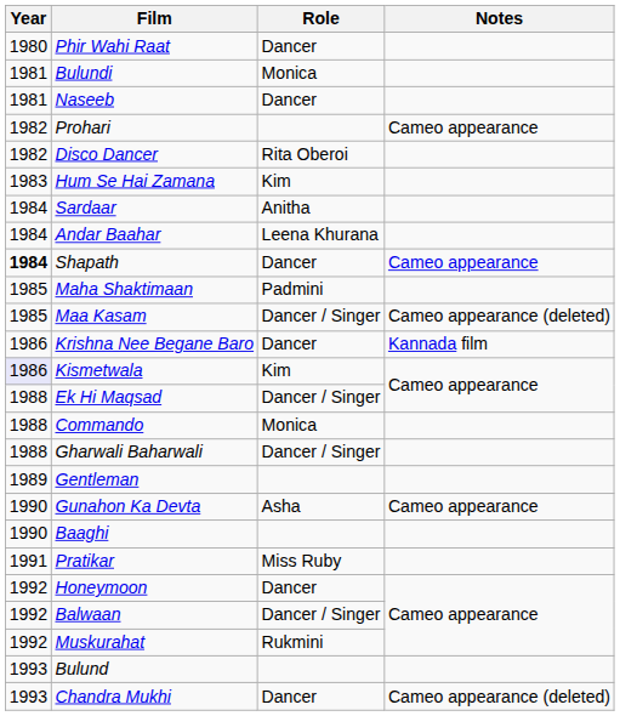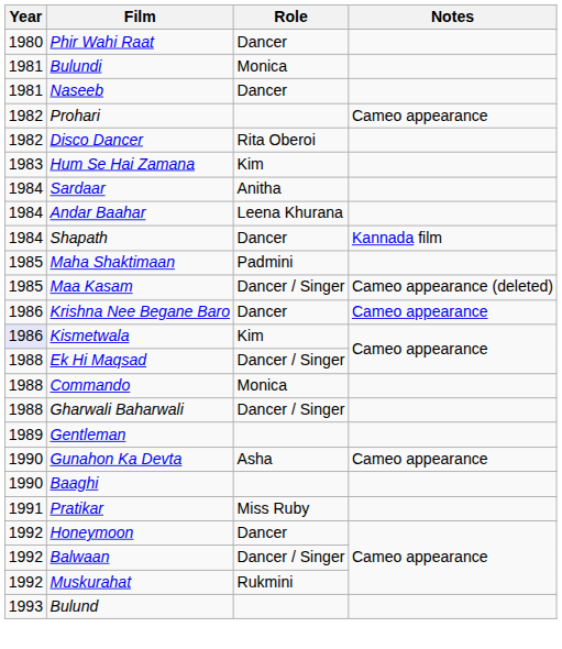 <table class="wikitable">
 <tr>
 <th>Year</th>
 <th>Film</th>
 <th>Role</th>
 <th>Notes</th>
 </tr>
 <tr>
 <td>1980</td>
 <td><em><a href='#'>Phir Wahi Raat</a></em></td>
 <td>Dancer</td>
 <td></td>
 </tr>
 <tr>
 <td>1981</td>
 <td><em><a href='#'>Bulundi</a></em></td>
 <td>Monica</td>
 <td></td>
 </tr>
 <tr>
 <td>1981</td>
 <td><a href='#'><em>Naseeb</em></a></td>
 <td>Dancer</td>
 <td></td>
 </tr>
 <tr>
 <td>1982</td>
 <td><em>Prohari</em></td>
 <td></td>
 <td>Cameo appearance</td>
 </tr>
 <tr>
 <td>1982</td>
 <td><em><a href='#'>Disco Dancer</a></em></td>
 <td>Rita Oberoi</td>
 <td></td>
 </tr>
 <tr>
 <td>1983</td>
 <td><em><a href='#'>Hum Se Hai Zamana</a></em></td>
 <td>Kim</td>
 <td></td>
 </tr>
 <tr>
 <td>1984</td>
 <td><em><a href='#'>Sardaar</a></em></td>
 <td>Anitha</td>
 <td></td>
 </tr>
 <tr>
 <td>1984</td>
 <td><em><a href='#'>Andar Baahar</a></em></td>
 <td>Leena Khurana</td>
 <td></td>
 </tr>
 <tr>
-<td><strong>1984</strong></td>
+<td>1984</td>
 <td><em>Shapath</em></td>
 <td>Dancer</td>
-<td><a href='#'>Cameo appearance</a></td>
+<td><a href='#'>Kannada</a> film</td>
 </tr>
 <tr>
 <td>1985</td>
 <td><em><a href='#'>Maha Shaktimaan</a></em></td>
 <td>Padmini</td>
 <td></td>
 </tr>
 <tr>
 <td>1985</td>
 <td><em><a href='#'>Maa Kasam</a></em></td>
 <td>Dancer / Singer</td>
 <td>Cameo appearance (deleted)</td>
 </tr>
 <tr>
 <td>1986</td>
 <td><em><a href='#'>Krishna Nee Begane Baro</a></em></td>
 <td>Dancer</td>
-<td><a href='#'>Kannada</a> film</td>
+<td><a href='#'>Cameo appearance</a></td>
 </tr>
 <tr>
 <td style="background: lavender;">1986</td>
 <td><em><a href='#'>Kismetwala</a></em></td>
 <td>Kim</td>
 <td rowspan="2">Cameo appearance</td>
 </tr>
 <tr>
 <td>1988</td>
 <td><em><a href='#'>Ek Hi Maqsad</a></em></td>
 <td>Dancer / Singer</td>
 </tr>
 <tr>
 <td>1988</td>
 <td><em><a href='#'>Commando</a></em></td>
 <td>Monica</td>
 <td></td>
 </tr>
 <tr>
 <td>1988</td>
 <td><em>Gharwali Baharwali</em></td>
 <td>Dancer / Singer</td>
 <td></td>
 </tr>
 <tr>
 <td>1989</td>
 <td><a href='#'><em>Gentleman</em></a></td>
 <td></td>
 <td></td>
 </tr>
 <tr>
 <td>1990</td>
 <td><a href='#'><em>Gunahon Ka Devta</em></a></td>
 <td>Asha</td>
 <td>Cameo appearance</td>
 </tr>
 <tr>
 <td>1990</td>
 <td><em><a href='#'>Baaghi</a></em></td>
 <td></td>
 <td></td>
 </tr>
 <tr>
 <td>1991</td>
 <td><em><a href='#'>Pratikar</a></em></td>
 <td>Miss Ruby</td>
 <td></td>
 </tr>
 <tr>
 <td>1992</td>
 <td><a href='#'><em>Honeymoon</em></a></td>
 <td>Dancer</td>
 <td rowspan="3">Cameo appearance</td>
 </tr>
 <tr>
 <td>1992</td>
 <td><em><a href='#'>Balwaan</a></em></td>
 <td>Dancer / Singer</td>
 </tr>
 <tr>
 <td>1992</td>
 <td><a href='#'><em>Muskurahat</em></a></td>
 <td>Rukmini</td>
 </tr>
 <tr>
 <td>1993</td>
 <td><em>Bulund</em></td>
 <td></td>
 <td></td>
 </tr>
-<tr>
-<td>1993</td>
-<td><em><a href='#'>Chandra Mukhi</a></em></td>
-<td>Dancer</td>
-<td>Cameo appearance (deleted)</td>
-</tr>
 </table>
